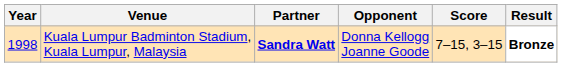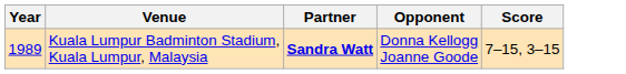 <table class="sortable wikitable" style="font-size: 90%;">
 <tr>
 <th>Year</th>
 <th>Venue</th>
 <th>Partner</th>
 <th>Opponent</th>
 <th>Score</th>
-<th>Result</th>
 </tr>
 <tr style="background:#FFE4B5">
-<td align="center"><a href='#'>1998</a></td>
+<td align="center"><a href='#'>1989</a></td>
 <td align="left"><a href='#'>Kuala Lumpur Badminton Stadium</a>,<br><a href='#'>Kuala Lumpur</a>, <a href='#'>Malaysia</a></td>
 <td align="left"><strong> <a href='#'>Sandra Watt</a></strong></td>
 <td align="left"> <a href='#'>Donna Kellogg</a> <br>  <a href='#'>Joanne Goode</a></td>
 <td align="left">7–15, 3–15</td>
-<td style="text-align:left; background:white"> <strong>Bronze</strong></td>
 </tr>
 </table>
